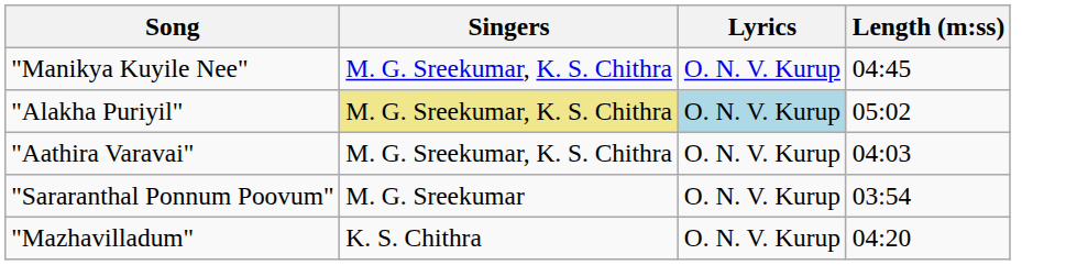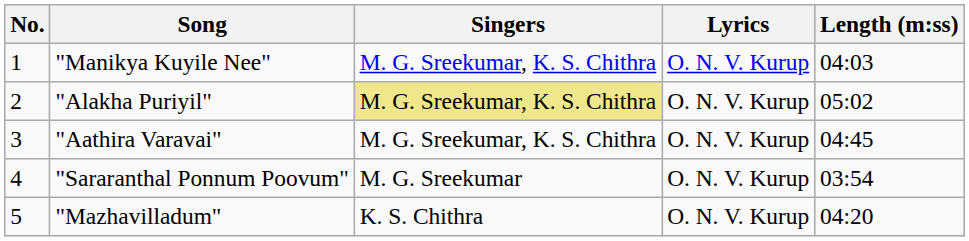 <table class="wikitable" style="font-size:95%;">
 <tr>
+<th>No.</th>
 <th>Song</th>
 <th>Singers</th>
 <th>Lyrics</th>
 <th>Length (m:ss)</th>
 </tr>
 <tr>
+<td>1</td>
 <td>"Manikya Kuyile Nee"</td>
 <td><a href='#'>M. G. Sreekumar</a>, <a href='#'>K. S. Chithra</a></td>
 <td><a href='#'>O. N. V. Kurup</a></td>
+<td>04:03</td>
+</tr>
+<tr>
+<td>2</td>
+<td>"Alakha Puriyil"</td>
+<td style="background: khaki;">M. G. Sreekumar, K. S. Chithra</td>
+<td>O. N. V. Kurup</td>
+<td>05:02</td>
+</tr>
+<tr>
+<td>3</td>
+<td>"Aathira Varavai"</td>
+<td>M. G. Sreekumar, K. S. Chithra</td>
+<td>O. N. V. Kurup</td>
 <td>04:45</td>
 </tr>
 <tr>
-<td>"Alakha Puriyil"</td>
-<td style="background: khaki;">M. G. Sreekumar, K. S. Chithra</td>
-<td style="background: lightblue;">O. N. V. Kurup</td>
-<td>05:02</td>
-</tr>
-<tr>
-<td>"Aathira Varavai"</td>
-<td>M. G. Sreekumar, K. S. Chithra</td>
-<td>O. N. V. Kurup</td>
-<td>04:03</td>
-</tr>
-<tr>
+<td>4</td>
 <td>"Sararanthal Ponnum Poovum"</td>
 <td>M. G. Sreekumar</td>
 <td>O. N. V. Kurup</td>
 <td>03:54</td>
 </tr>
 <tr>
+<td>5</td>
 <td>"Mazhavilladum"</td>
 <td>K. S. Chithra</td>
 <td>O. N. V. Kurup</td>
 <td>04:20</td>
 </tr>
 </table>
